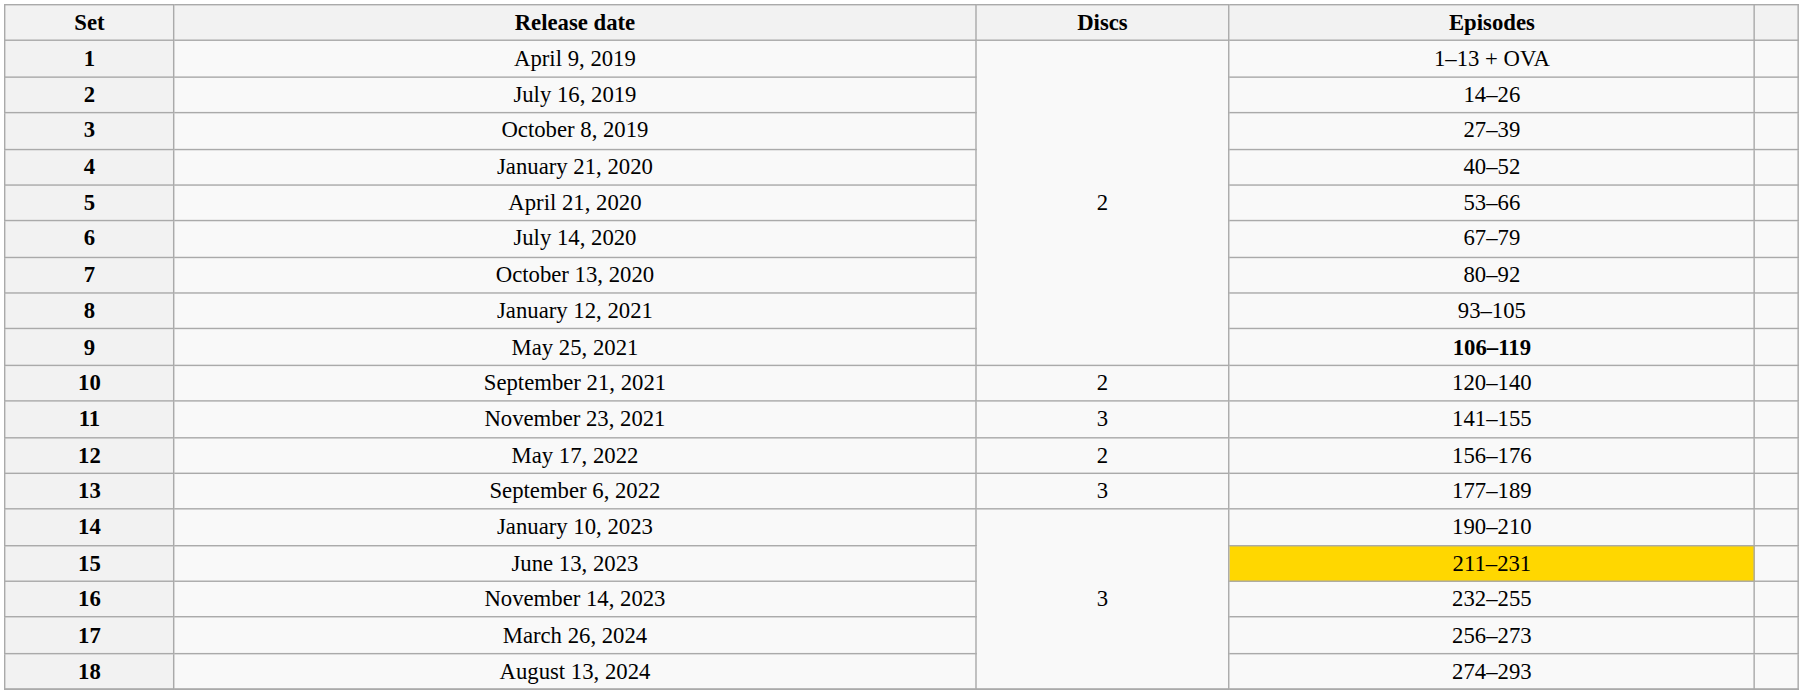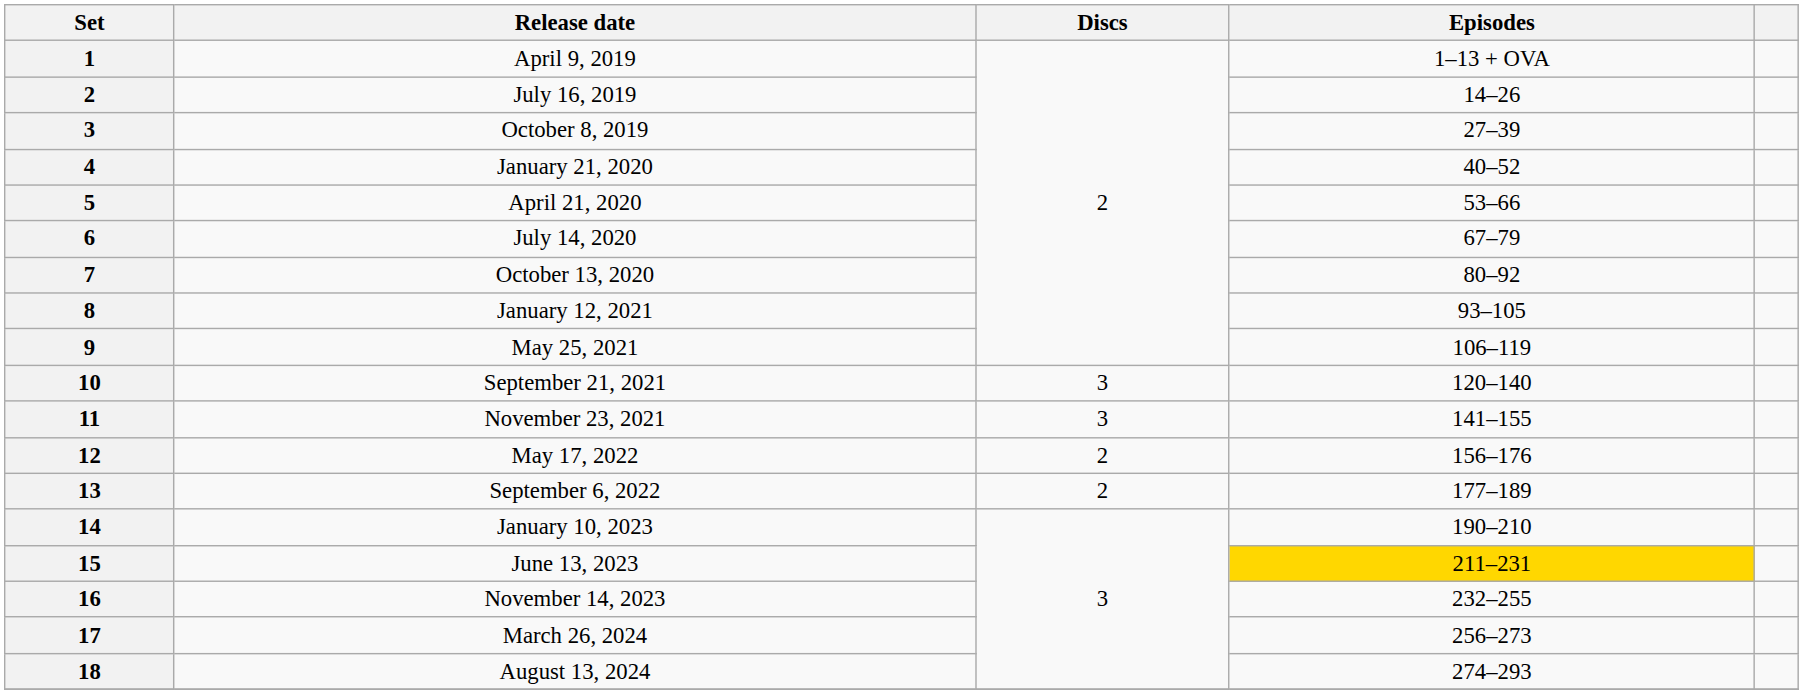 <table class="wikitable" style="text-align: center; width: 100%">
 <tr>
 <th scope="col" 175px;>Set</th>
 <th scope="col" 125px;>Release date</th>
 <th scope="col">Discs</th>
 <th scope="col">Episodes</th>
 <th scope="col"></th>
 </tr>
 <tr>
 <th scope="row">1</th>
 <td>April 9, 2019</td>
 <td rowspan="9">2</td>
 <td>1–13 + OVA</td>
 <td></td>
 </tr>
 <tr>
 <th scope="row">2</th>
 <td>July 16, 2019</td>
 <td>14–26</td>
 <td></td>
 </tr>
 <tr>
 <th scope="row">3</th>
 <td>October 8, 2019</td>
 <td>27–39</td>
 <td></td>
 </tr>
 <tr>
 <th scope="row">4</th>
 <td>January 21, 2020</td>
 <td>40–52</td>
 <td></td>
 </tr>
 <tr>
 <th scope="row">5</th>
 <td>April 21, 2020</td>
 <td>53–66</td>
 <td></td>
 </tr>
 <tr>
 <th scope="row">6</th>
 <td>July 14, 2020</td>
 <td>67–79</td>
 <td></td>
 </tr>
 <tr>
 <th scope="row">7</th>
 <td>October 13, 2020</td>
 <td>80–92</td>
 <td></td>
 </tr>
 <tr>
 <th scope="row">8</th>
 <td>January 12, 2021</td>
 <td>93–105</td>
 <td></td>
 </tr>
 <tr>
 <th scope="row">9</th>
 <td>May 25, 2021</td>
-<td><strong>106–119</strong></td>
+<td>106–119</td>
 <td></td>
 </tr>
 <tr>
 <th scope="row">10</th>
 <td>September 21, 2021</td>
-<td>2</td>
+<td>3</td>
 <td>120–140</td>
 <td></td>
 </tr>
 <tr>
 <th scope="row">11</th>
 <td>November 23, 2021</td>
 <td>3</td>
 <td>141–155</td>
 <td></td>
 </tr>
 <tr>
 <th scope="row">12</th>
 <td>May 17, 2022</td>
 <td>2</td>
 <td>156–176</td>
 <td></td>
 </tr>
 <tr>
 <th scope="row">13</th>
 <td>September 6, 2022</td>
-<td>3</td>
+<td>2</td>
 <td>177–189</td>
 <td></td>
 </tr>
 <tr>
 <th scope="row">14</th>
 <td>January 10, 2023</td>
 <td rowspan="5">3</td>
 <td>190–210</td>
 <td></td>
 </tr>
 <tr>
 <th scope="row">15</th>
 <td>June 13, 2023</td>
 <td style="background: gold;">211–231</td>
 <td></td>
 </tr>
 <tr>
 <th>16</th>
 <td>November 14, 2023</td>
 <td>232–255</td>
 <td></td>
 </tr>
 <tr>
 <th>17</th>
 <td>March 26, 2024</td>
 <td>256–273</td>
 <td></td>
 </tr>
 <tr>
 <th>18</th>
 <td>August 13, 2024</td>
 <td>274–293</td>
 <td></td>
 </tr>
 <tr>
 </tr>
 </table>
